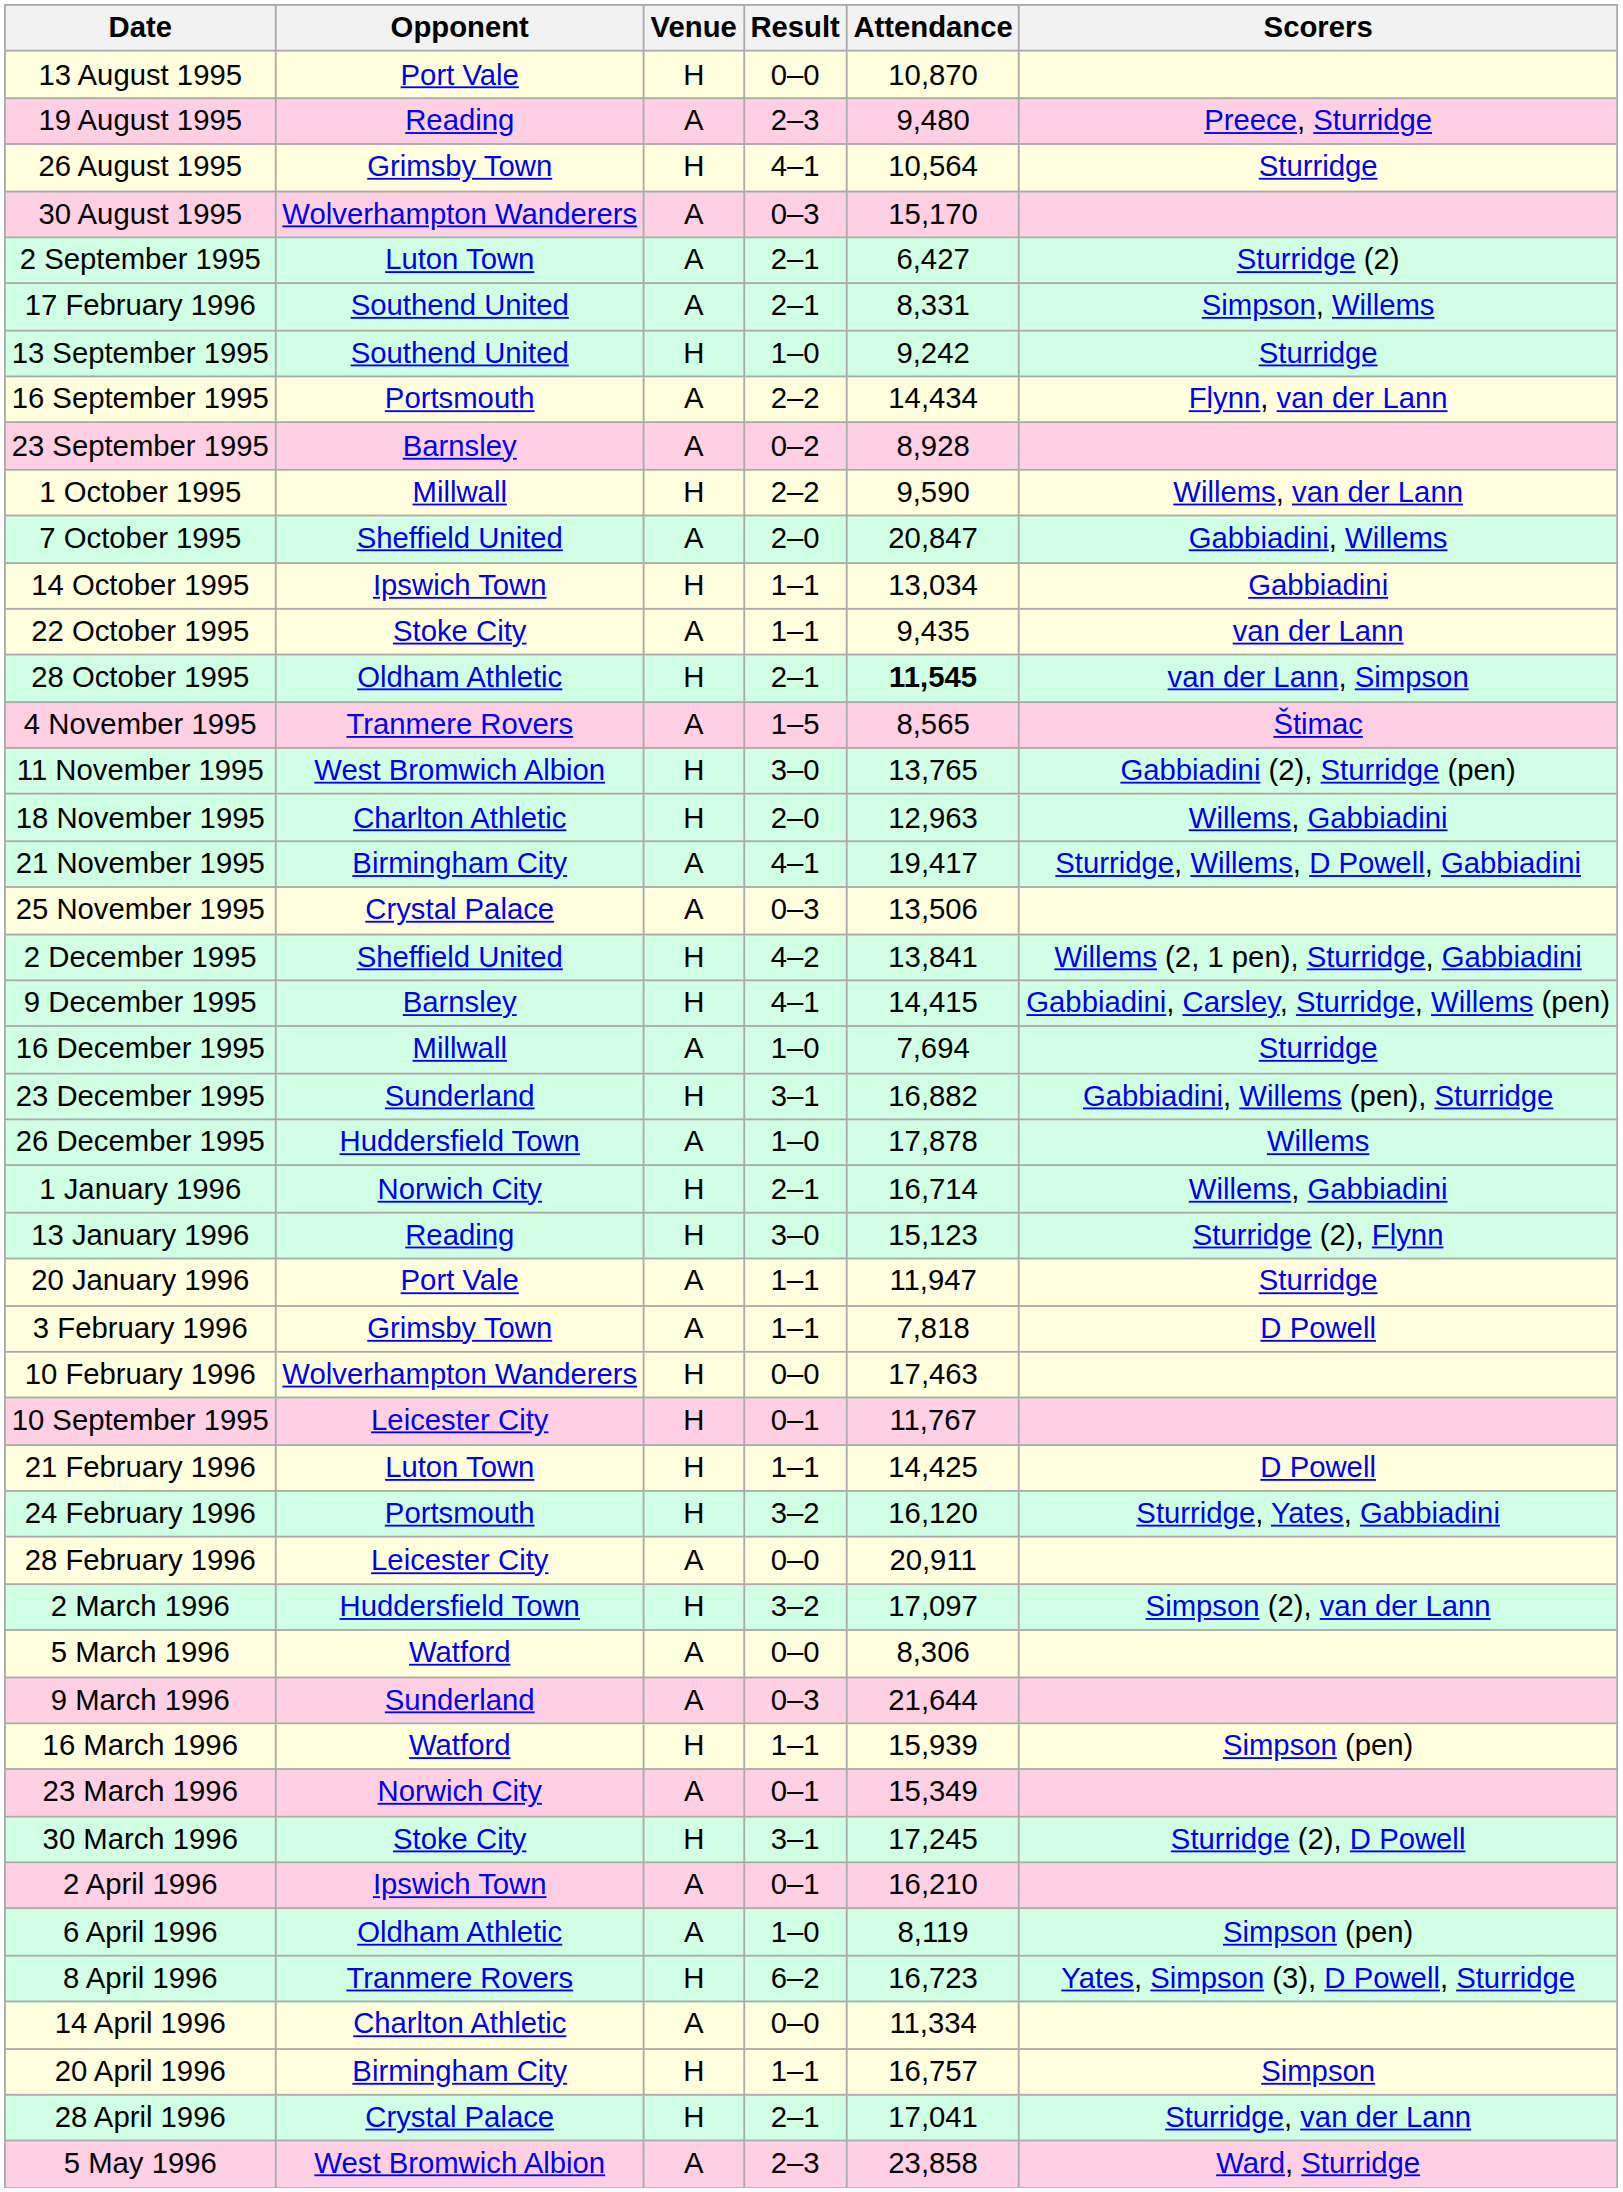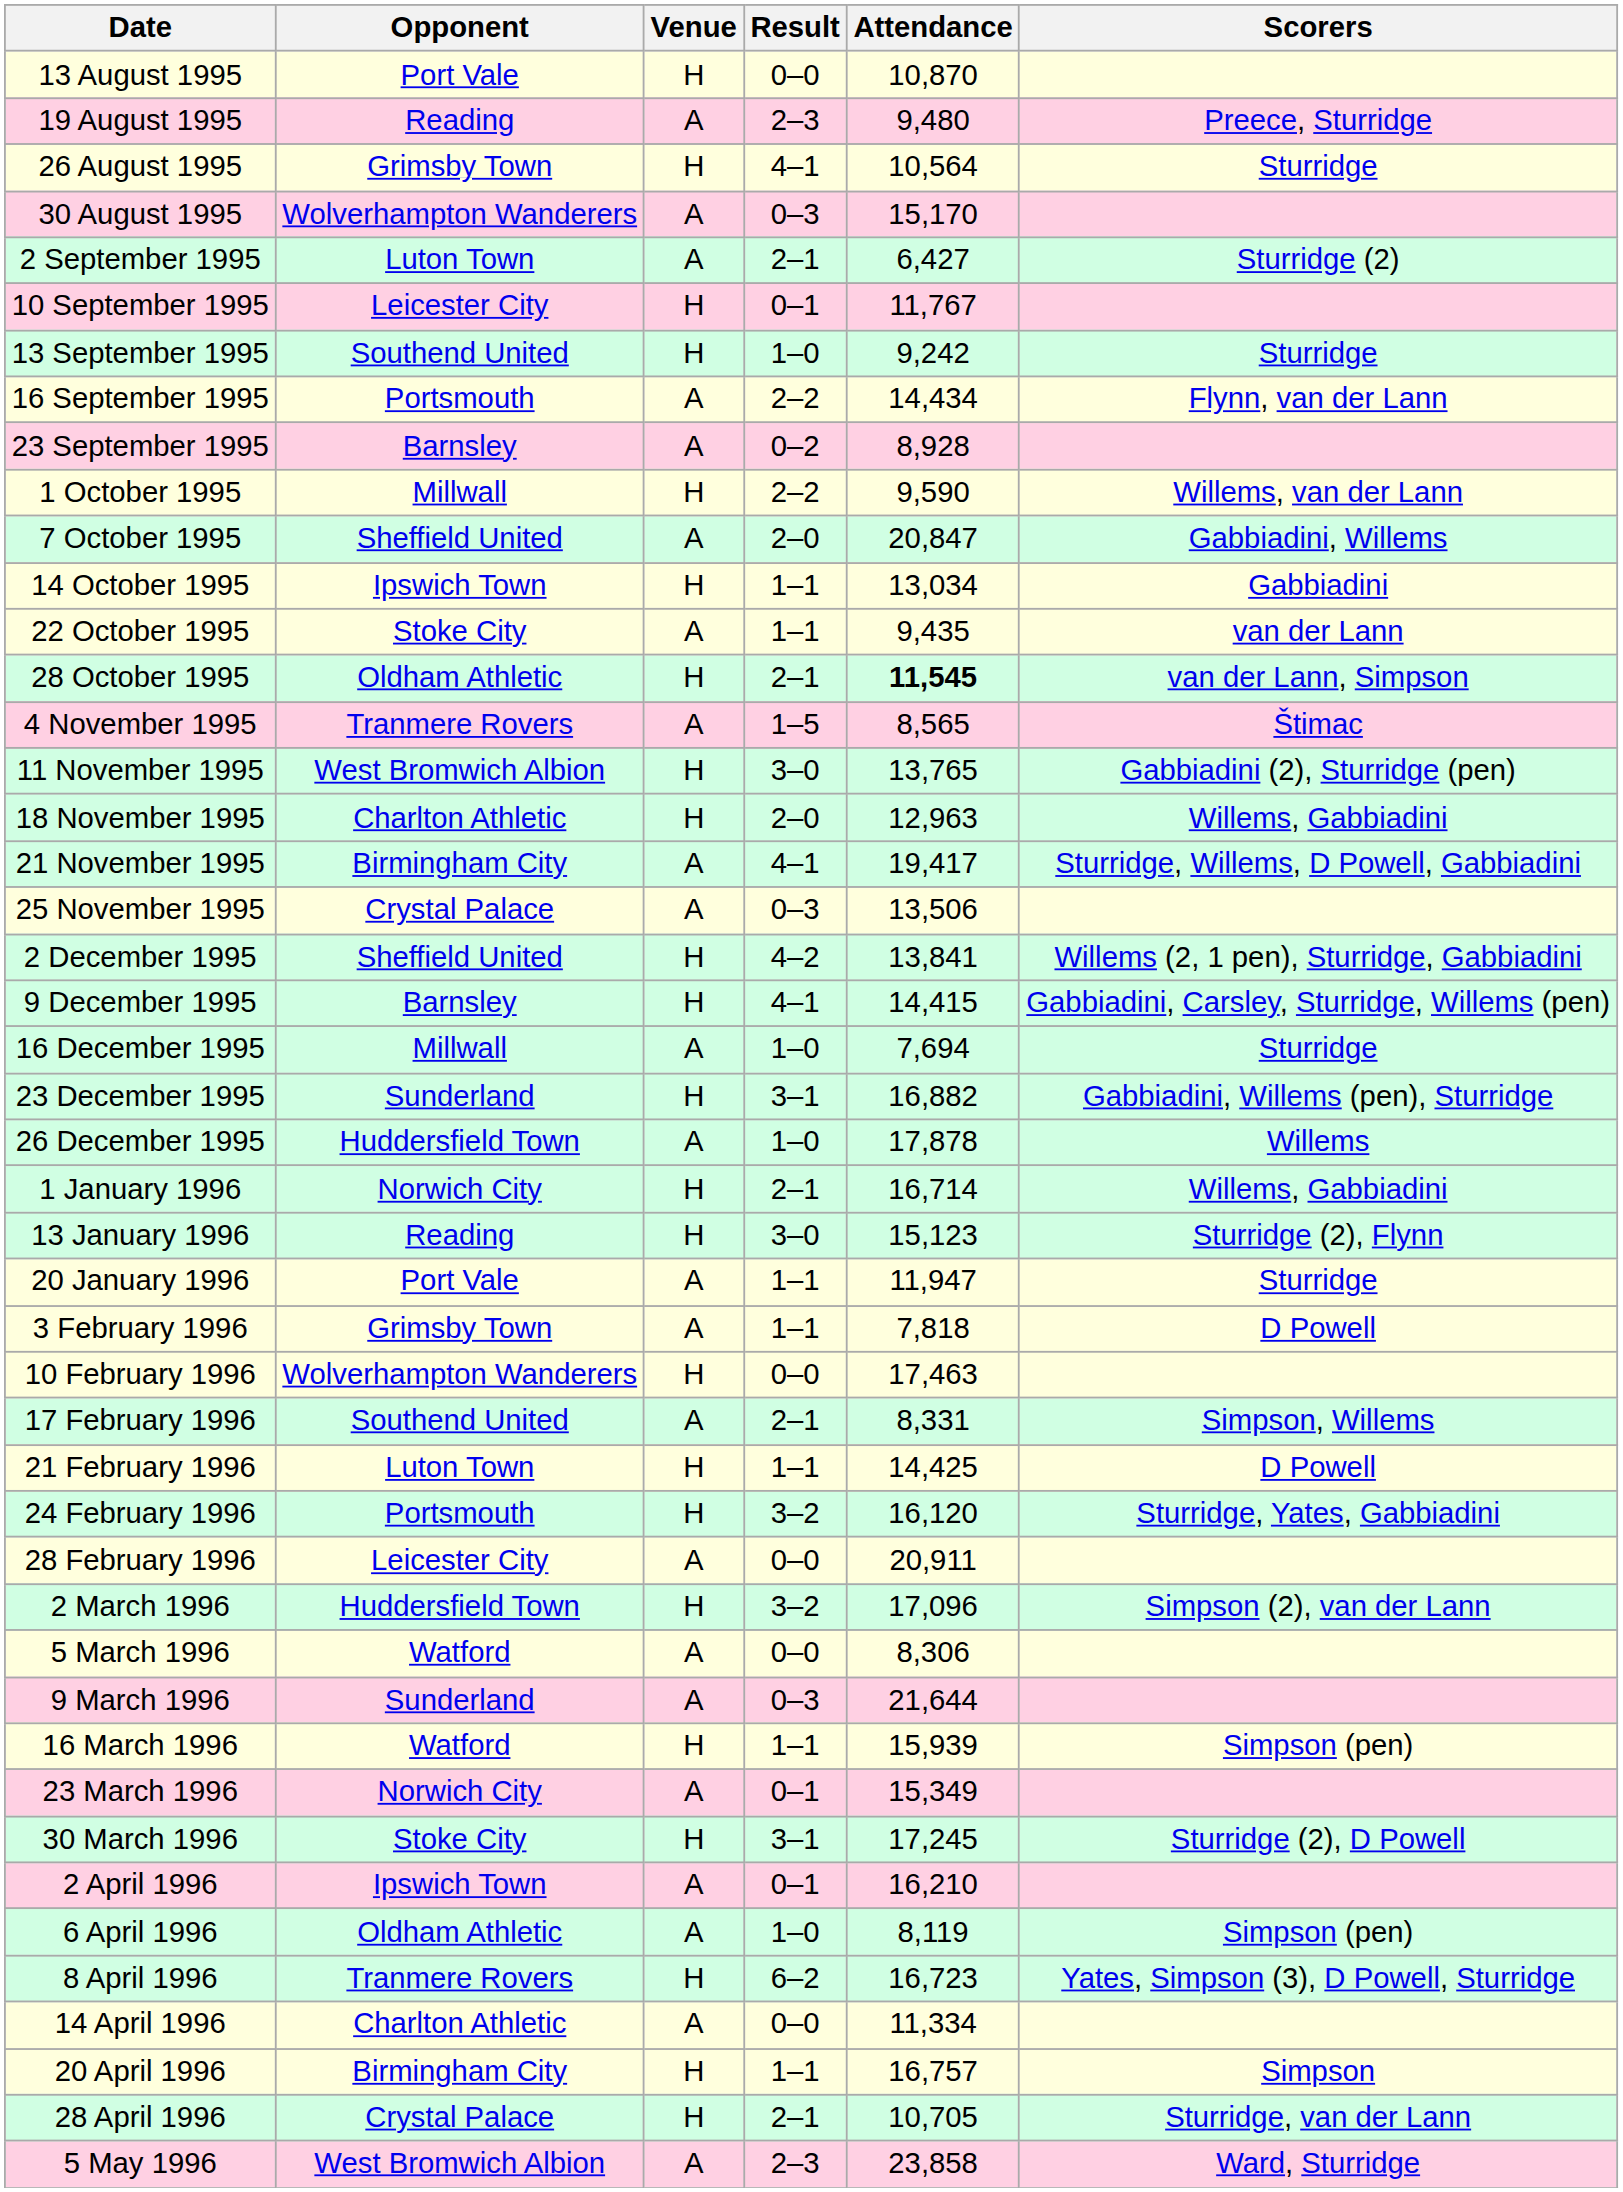 <table class="wikitable sortable" style="font-size:100%; text-align:center">
 <tr>
 <th>Date</th>
 <th>Opponent</th>
 <th>Venue</th>
 <th>Result</th>
 <th>Attendance</th>
 <th>Scorers</th>
 </tr>
 <tr style="background-color: #ffffdd;">
 <td>13 August 1995</td>
 <td><a href='#'>Port Vale</a></td>
 <td>H</td>
 <td>0–0</td>
 <td>10,870</td>
 <td></td>
 </tr>
 <tr style="background-color: #ffd0e3;">
 <td>19 August 1995</td>
 <td><a href='#'>Reading</a></td>
 <td>A</td>
 <td>2–3</td>
 <td>9,480</td>
 <td><a href='#'>Preece</a>, <a href='#'>Sturridge</a></td>
 </tr>
 <tr style="background-color: #ffffdd;">
 <td>26 August 1995</td>
 <td><a href='#'>Grimsby Town</a></td>
 <td>H</td>
 <td>4–1</td>
 <td>10,564</td>
 <td><a href='#'>Sturridge</a></td>
 </tr>
 <tr style="background-color: #ffd0e3;">
 <td>30 August 1995</td>
 <td><a href='#'>Wolverhampton Wanderers</a></td>
 <td>A</td>
 <td>0–3</td>
 <td>15,170</td>
 <td></td>
 </tr>
 <tr style="background-color: #d0ffe3;">
 <td>2 September 1995</td>
 <td><a href='#'>Luton Town</a></td>
 <td>A</td>
 <td>2–1</td>
 <td>6,427</td>
 <td><a href='#'>Sturridge</a> (2)</td>
 </tr>
-<tr style="background-color: #d0ffe3;">
-<td>17 February 1996</td>
-<td><a href='#'>Southend United</a></td>
-<td>A</td>
-<td>2–1</td>
-<td>8,331</td>
-<td><a href='#'>Simpson</a>, <a href='#'>Willems</a></td>
+<tr style="background-color: #ffd0e3;">
+<td>10 September 1995</td>
+<td><a href='#'>Leicester City</a></td>
+<td>H</td>
+<td>0–1</td>
+<td>11,767</td>
+<td></td>
 </tr>
 <tr style="background-color: #d0ffe3;">
 <td>13 September 1995</td>
 <td><a href='#'>Southend United</a></td>
 <td>H</td>
 <td>1–0</td>
 <td>9,242</td>
 <td><a href='#'>Sturridge</a></td>
 </tr>
 <tr style="background-color: #ffffdd;">
 <td>16 September 1995</td>
 <td><a href='#'>Portsmouth</a></td>
 <td>A</td>
 <td>2–2</td>
 <td>14,434</td>
 <td><a href='#'>Flynn</a>, <a href='#'>van der Lann</a></td>
 </tr>
 <tr style="background-color: #ffd0e3;">
 <td>23 September 1995</td>
 <td><a href='#'>Barnsley</a></td>
 <td>A</td>
 <td>0–2</td>
 <td>8,928</td>
 <td></td>
 </tr>
 <tr style="background-color: #ffffdd;">
 <td>1 October 1995</td>
 <td><a href='#'>Millwall</a></td>
 <td>H</td>
 <td>2–2</td>
 <td>9,590</td>
 <td><a href='#'>Willems</a>, <a href='#'>van der Lann</a></td>
 </tr>
 <tr style="background-color: #d0ffe3;">
 <td>7 October 1995</td>
 <td><a href='#'>Sheffield United</a></td>
 <td>A</td>
 <td>2–0</td>
 <td>20,847</td>
 <td><a href='#'>Gabbiadini</a>, <a href='#'>Willems</a></td>
 </tr>
 <tr style="background-color: #ffffdd;">
 <td>14 October 1995</td>
 <td><a href='#'>Ipswich Town</a></td>
 <td>H</td>
 <td>1–1</td>
 <td>13,034</td>
 <td><a href='#'>Gabbiadini</a></td>
 </tr>
 <tr style="background-color: #ffffdd;">
 <td>22 October 1995</td>
 <td><a href='#'>Stoke City</a></td>
 <td>A</td>
 <td>1–1</td>
 <td>9,435</td>
 <td><a href='#'>van der Lann</a></td>
 </tr>
 <tr style="background-color: #d0ffe3;">
 <td>28 October 1995</td>
 <td><a href='#'>Oldham Athletic</a></td>
 <td>H</td>
 <td>2–1</td>
 <td><strong>11,545</strong></td>
 <td><a href='#'>van der Lann</a>, <a href='#'>Simpson</a></td>
 </tr>
 <tr style="background-color: #ffd0e3;">
 <td>4 November 1995</td>
 <td><a href='#'>Tranmere Rovers</a></td>
 <td>A</td>
 <td>1–5</td>
 <td>8,565</td>
 <td><a href='#'>Štimac</a></td>
 </tr>
 <tr style="background-color: #d0ffe3;">
 <td>11 November 1995</td>
 <td><a href='#'>West Bromwich Albion</a></td>
 <td>H</td>
 <td>3–0</td>
 <td>13,765</td>
 <td><a href='#'>Gabbiadini</a> (2), <a href='#'>Sturridge</a> (pen)</td>
 </tr>
 <tr style="background-color: #d0ffe3;">
 <td>18 November 1995</td>
 <td><a href='#'>Charlton Athletic</a></td>
 <td>H</td>
 <td>2–0</td>
 <td>12,963</td>
 <td><a href='#'>Willems</a>, <a href='#'>Gabbiadini</a></td>
 </tr>
 <tr style="background-color: #d0ffe3;">
 <td>21 November 1995</td>
 <td><a href='#'>Birmingham City</a></td>
 <td>A</td>
 <td>4–1</td>
 <td>19,417</td>
 <td><a href='#'>Sturridge</a>, <a href='#'>Willems</a>, <a href='#'>D Powell</a>, <a href='#'>Gabbiadini</a></td>
 </tr>
 <tr style="background-color: #ffffdd;">
 <td>25 November 1995</td>
 <td><a href='#'>Crystal Palace</a></td>
 <td>A</td>
 <td>0–3</td>
 <td>13,506</td>
 <td></td>
 </tr>
 <tr style="background-color: #d0ffe3;">
 <td>2 December 1995</td>
 <td><a href='#'>Sheffield United</a></td>
 <td>H</td>
 <td>4–2</td>
 <td>13,841</td>
 <td><a href='#'>Willems</a> (2, 1 pen), <a href='#'>Sturridge</a>, <a href='#'>Gabbiadini</a></td>
 </tr>
 <tr style="background-color: #d0ffe3;">
 <td>9 December 1995</td>
 <td><a href='#'>Barnsley</a></td>
 <td>H</td>
 <td>4–1</td>
 <td>14,415</td>
 <td><a href='#'>Gabbiadini</a>, <a href='#'>Carsley</a>, <a href='#'>Sturridge</a>, <a href='#'>Willems</a> (pen)</td>
 </tr>
 <tr style="background-color: #d0ffe3;">
 <td>16 December 1995</td>
 <td><a href='#'>Millwall</a></td>
 <td>A</td>
 <td>1–0</td>
 <td>7,694</td>
 <td><a href='#'>Sturridge</a></td>
 </tr>
 <tr style="background-color: #d0ffe3;">
 <td>23 December 1995</td>
 <td><a href='#'>Sunderland</a></td>
 <td>H</td>
 <td>3–1</td>
 <td>16,882</td>
 <td><a href='#'>Gabbiadini</a>, <a href='#'>Willems</a> (pen), <a href='#'>Sturridge</a></td>
 </tr>
 <tr style="background-color: #d0ffe3;">
 <td>26 December 1995</td>
 <td><a href='#'>Huddersfield Town</a></td>
 <td>A</td>
 <td>1–0</td>
 <td>17,878</td>
 <td><a href='#'>Willems</a></td>
 </tr>
 <tr style="background-color: #d0ffe3;">
 <td>1 January 1996</td>
 <td><a href='#'>Norwich City</a></td>
 <td>H</td>
 <td>2–1</td>
 <td>16,714</td>
 <td><a href='#'>Willems</a>, <a href='#'>Gabbiadini</a></td>
 </tr>
 <tr style="background-color: #d0ffe3;">
 <td>13 January 1996</td>
 <td><a href='#'>Reading</a></td>
 <td>H</td>
 <td>3–0</td>
 <td>15,123</td>
 <td><a href='#'>Sturridge</a> (2), <a href='#'>Flynn</a></td>
 </tr>
 <tr style="background-color: #ffffdd;">
 <td>20 January 1996</td>
 <td><a href='#'>Port Vale</a></td>
 <td>A</td>
 <td>1–1</td>
 <td>11,947</td>
 <td><a href='#'>Sturridge</a></td>
 </tr>
 <tr style="background-color: #ffffdd;">
 <td>3 February 1996</td>
 <td><a href='#'>Grimsby Town</a></td>
 <td>A</td>
 <td>1–1</td>
 <td>7,818</td>
 <td><a href='#'>D Powell</a></td>
 </tr>
 <tr style="background-color: #ffffdd;">
 <td>10 February 1996</td>
 <td><a href='#'>Wolverhampton Wanderers</a></td>
 <td>H</td>
 <td>0–0</td>
 <td>17,463</td>
 <td></td>
 </tr>
-<tr style="background-color: #ffd0e3;">
-<td>10 September 1995</td>
-<td><a href='#'>Leicester City</a></td>
-<td>H</td>
-<td>0–1</td>
-<td>11,767</td>
-<td></td>
+<tr style="background-color: #d0ffe3;">
+<td>17 February 1996</td>
+<td><a href='#'>Southend United</a></td>
+<td>A</td>
+<td>2–1</td>
+<td>8,331</td>
+<td><a href='#'>Simpson</a>, <a href='#'>Willems</a></td>
 </tr>
 <tr style="background-color: #ffffdd;">
 <td>21 February 1996</td>
 <td><a href='#'>Luton Town</a></td>
 <td>H</td>
 <td>1–1</td>
 <td>14,425</td>
 <td><a href='#'>D Powell</a></td>
 </tr>
 <tr style="background-color: #d0ffe3;">
 <td>24 February 1996</td>
 <td><a href='#'>Portsmouth</a></td>
 <td>H</td>
 <td>3–2</td>
 <td>16,120</td>
 <td><a href='#'>Sturridge</a>, <a href='#'>Yates</a>, <a href='#'>Gabbiadini</a></td>
 </tr>
 <tr style="background-color: #ffffdd;">
 <td>28 February 1996</td>
 <td><a href='#'>Leicester City</a></td>
 <td>A</td>
 <td>0–0</td>
 <td>20,911</td>
 <td></td>
 </tr>
 <tr style="background-color: #d0ffe3;">
 <td>2 March 1996</td>
 <td><a href='#'>Huddersfield Town</a></td>
 <td>H</td>
 <td>3–2</td>
-<td>17,097</td>
+<td>17,096</td>
 <td><a href='#'>Simpson</a> (2), <a href='#'>van der Lann</a></td>
 </tr>
 <tr style="background-color: #ffffdd;">
 <td>5 March 1996</td>
 <td><a href='#'>Watford</a></td>
 <td>A</td>
 <td>0–0</td>
 <td>8,306</td>
 <td></td>
 </tr>
 <tr style="background-color: #ffd0e3;">
 <td>9 March 1996</td>
 <td><a href='#'>Sunderland</a></td>
 <td>A</td>
 <td>0–3</td>
 <td>21,644</td>
 <td></td>
 </tr>
 <tr style="background-color: #ffffdd;">
 <td>16 March 1996</td>
 <td><a href='#'>Watford</a></td>
 <td>H</td>
 <td>1–1</td>
 <td>15,939</td>
 <td><a href='#'>Simpson</a> (pen)</td>
 </tr>
 <tr style="background-color: #ffd0e3;">
 <td>23 March 1996</td>
 <td><a href='#'>Norwich City</a></td>
 <td>A</td>
 <td>0–1</td>
 <td>15,349</td>
 <td></td>
 </tr>
 <tr style="background-color: #d0ffe3;">
 <td>30 March 1996</td>
 <td><a href='#'>Stoke City</a></td>
 <td>H</td>
 <td>3–1</td>
 <td>17,245</td>
 <td><a href='#'>Sturridge</a> (2), <a href='#'>D Powell</a></td>
 </tr>
 <tr style="background-color: #ffd0e3;">
 <td>2 April 1996</td>
 <td><a href='#'>Ipswich Town</a></td>
 <td>A</td>
 <td>0–1</td>
 <td>16,210</td>
 <td></td>
 </tr>
 <tr style="background-color: #d0ffe3;">
 <td>6 April 1996</td>
 <td><a href='#'>Oldham Athletic</a></td>
 <td>A</td>
 <td>1–0</td>
 <td>8,119</td>
 <td><a href='#'>Simpson</a> (pen)</td>
 </tr>
 <tr style="background-color: #d0ffe3;">
 <td>8 April 1996</td>
 <td><a href='#'>Tranmere Rovers</a></td>
 <td>H</td>
 <td>6–2</td>
 <td>16,723</td>
 <td><a href='#'>Yates</a>, <a href='#'>Simpson</a> (3), <a href='#'>D Powell</a>, <a href='#'>Sturridge</a></td>
 </tr>
 <tr style="background-color: #ffffdd;">
 <td>14 April 1996</td>
 <td><a href='#'>Charlton Athletic</a></td>
 <td>A</td>
 <td>0–0</td>
 <td>11,334</td>
 <td></td>
 </tr>
 <tr style="background-color: #ffffdd;">
 <td>20 April 1996</td>
 <td><a href='#'>Birmingham City</a></td>
 <td>H</td>
 <td>1–1</td>
 <td>16,757</td>
 <td><a href='#'>Simpson</a></td>
 </tr>
 <tr style="background-color: #d0ffe3;">
 <td>28 April 1996</td>
 <td><a href='#'>Crystal Palace</a></td>
 <td>H</td>
 <td>2–1</td>
-<td>17,041</td>
+<td>10,705</td>
 <td><a href='#'>Sturridge</a>, <a href='#'>van der Lann</a></td>
 </tr>
 <tr style="background-color: #ffd0e3;">
 <td>5 May 1996</td>
 <td><a href='#'>West Bromwich Albion</a></td>
 <td>A</td>
 <td>2–3</td>
 <td>23,858</td>
 <td><a href='#'>Ward</a>, <a href='#'>Sturridge</a></td>
 </tr>
 </table>
